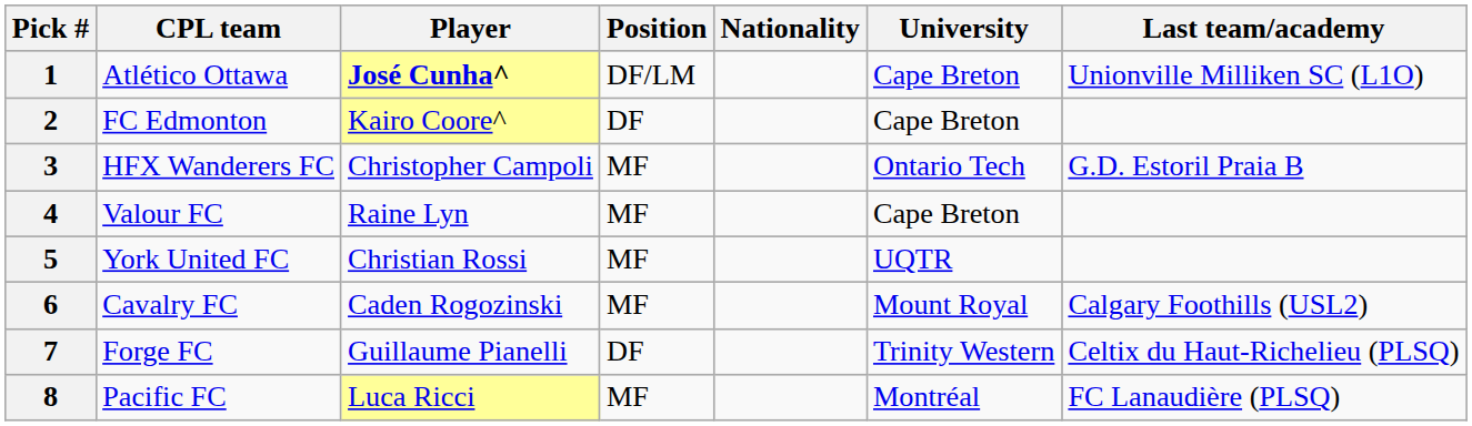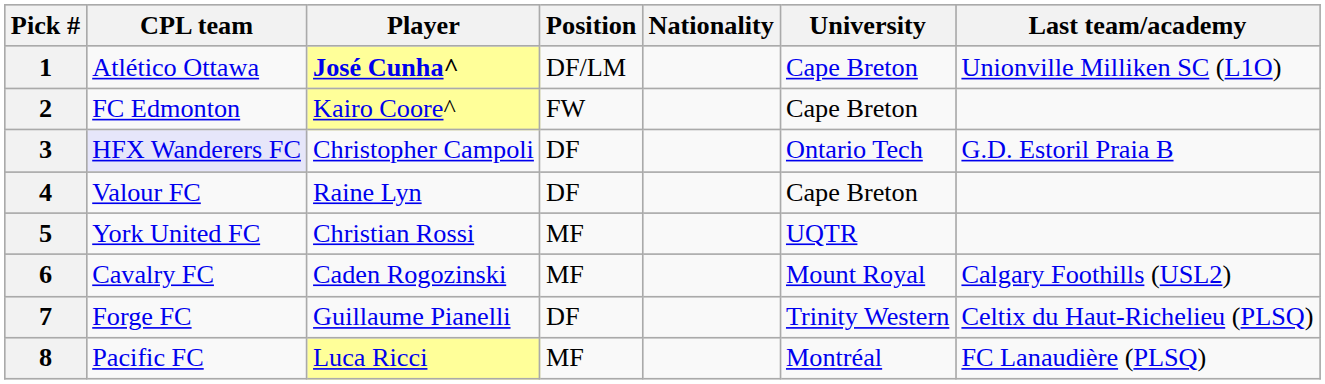 <table class="wikitable">
 <tr>
 <th>Pick #</th>
 <th>CPL team</th>
 <th>Player</th>
 <th>Position</th>
 <th>Nationality</th>
 <th>University</th>
 <th>Last team/academy</th>
 </tr>
 <tr>
 <th>1</th>
 <td><a href='#'>Atlético Ottawa</a></td>
 <td bgcolor="#FFFF99"><strong><a href='#'>José Cunha</a>^</strong></td>
 <td>DF/LM</td>
 <td align=left></td>
 <td><a href='#'>Cape Breton</a></td>
 <td><a href='#'>Unionville Milliken SC</a> (<a href='#'>L1O</a>)</td>
 </tr>
 <tr>
 <th>2</th>
 <td><a href='#'>FC Edmonton</a></td>
 <td bgcolor="#FFFF99"><a href='#'>Kairo Coore</a>^</td>
-<td>DF</td>
+<td>FW</td>
 <td align=left></td>
 <td>Cape Breton</td>
 <td></td>
 </tr>
 <tr>
 <th>3</th>
-<td><a href='#'>HFX Wanderers FC</a></td>
+<td style="background: lavender;"><a href='#'>HFX Wanderers FC</a></td>
 <td><a href='#'>Christopher Campoli</a></td>
-<td>MF</td>
+<td>DF</td>
 <td align=left></td>
 <td><a href='#'>Ontario Tech</a></td>
 <td> <a href='#'>G.D. Estoril Praia B</a></td>
 </tr>
 <tr>
 <th>4</th>
 <td><a href='#'>Valour FC</a></td>
 <td><a href='#'>Raine Lyn</a></td>
-<td>MF</td>
+<td>DF</td>
 <td align=left></td>
 <td>Cape Breton</td>
 <td></td>
 </tr>
 <tr>
 <th>5</th>
 <td><a href='#'>York United FC</a></td>
 <td><a href='#'>Christian Rossi</a></td>
 <td>MF</td>
 <td align=left></td>
 <td><a href='#'>UQTR</a></td>
 <td></td>
 </tr>
 <tr>
 <th>6</th>
 <td><a href='#'>Cavalry FC</a></td>
 <td><a href='#'>Caden Rogozinski</a></td>
 <td>MF</td>
 <td align=left></td>
 <td><a href='#'>Mount Royal</a></td>
 <td><a href='#'>Calgary Foothills</a> (<a href='#'>USL2</a>)</td>
 </tr>
 <tr>
 <th>7</th>
 <td><a href='#'>Forge FC</a></td>
 <td><a href='#'>Guillaume Pianelli</a></td>
 <td>DF</td>
 <td align=left></td>
 <td><a href='#'>Trinity Western</a></td>
 <td><a href='#'>Celtix du Haut-Richelieu</a> (<a href='#'>PLSQ</a>)</td>
 </tr>
 <tr>
 <th>8</th>
 <td><a href='#'>Pacific FC</a></td>
 <td bgcolor="#FFFF99"><a href='#'>Luca Ricci</a></td>
 <td>MF</td>
 <td align=left></td>
 <td><a href='#'>Montréal</a></td>
 <td><a href='#'>FC Lanaudière</a> (<a href='#'>PLSQ</a>)</td>
 </tr>
 </table>
